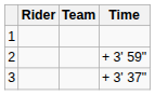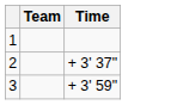 <table class="wikitable">
 <tr>
 <th></th>
-<th>Rider</th>
 <th>Team</th>
 <th>Time</th>
 </tr>
 <tr>
 <td>1</td>
-<td> </td>
 <td></td>
 <td align="right"></td>
 </tr>
 <tr>
 <td>2</td>
 <td></td>
-<td></td>
-<td align="right">+ 3' 59"</td>
+<td align="right">+ 3' 37"</td>
 </tr>
 <tr>
 <td>3</td>
 <td></td>
-<td></td>
-<td align="right">+ 3' 37"</td>
+<td align="right">+ 3' 59"</td>
 </tr>
 </table>
